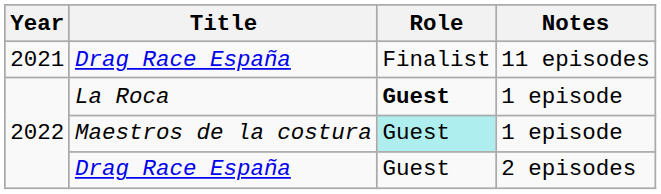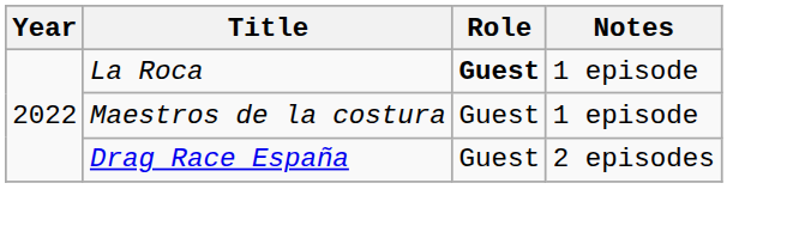 <table class="wikitable">
 <tr>
 <th>Year</th>
 <th>Title</th>
 <th>Role</th>
 <th>Notes</th>
-</tr>
-<tr>
-<td>2021</td>
-<td><em><a href='#'>Drag Race España</a></em></td>
-<td>Finalist</td>
-<td>11 episodes</td>
 </tr>
 <tr>
 <td rowspan="3">2022</td>
 <td><em>La Roca</em></td>
 <td><strong>Guest</strong></td>
 <td>1 episode</td>
 </tr>
 <tr>
 <td><em>Maestros de la costura</em></td>
-<td style="background: paleturquoise;">Guest</td>
+<td>Guest</td>
 <td>1 episode</td>
 </tr>
 <tr>
 <td><em><a href='#'>Drag Race España</a></em></td>
 <td>Guest</td>
 <td>2 episodes</td>
 </tr>
 </table>
